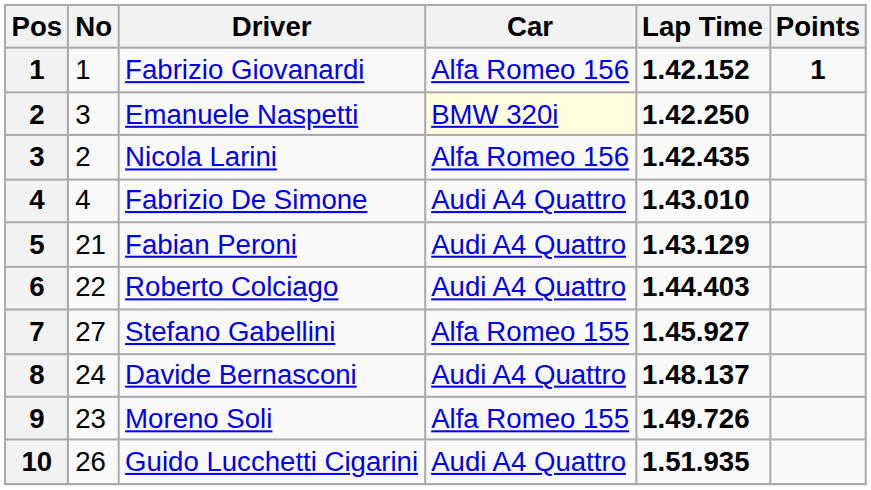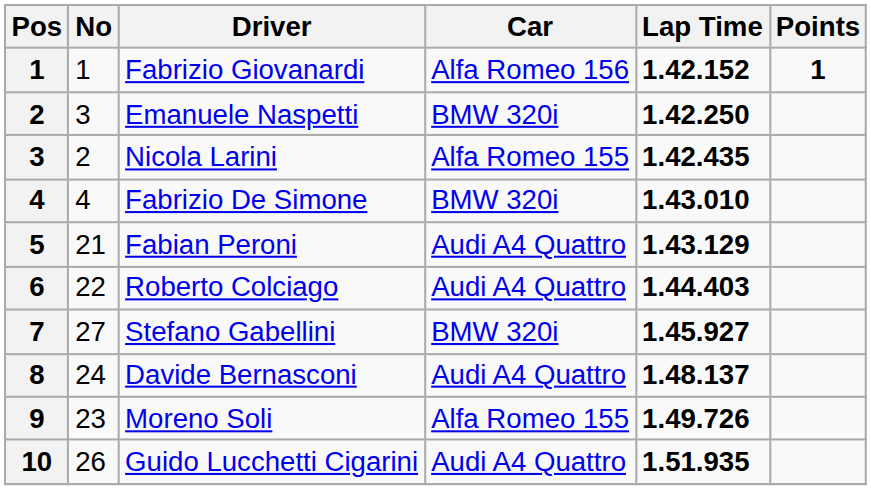 <table class="wikitable" style="font-size: 85%;">
 <tr>
 <th>Pos</th>
 <th>No</th>
 <th>Driver</th>
 <th>Car</th>
 <th>Lap Time</th>
 <th>Points</th>
 </tr>
 <tr>
 <th>1</th>
 <td>1</td>
 <td> <a href='#'>Fabrizio Giovanardi</a></td>
 <td><a href='#'>Alfa Romeo 156</a></td>
 <td><strong>1.42.152</strong></td>
 <td align=center><strong>1</strong></td>
 </tr>
 <tr>
 <th>2</th>
 <td>3</td>
 <td> <a href='#'>Emanuele Naspetti</a></td>
-<td style="background: lightyellow;"><a href='#'>BMW 320i</a></td>
+<td><a href='#'>BMW 320i</a></td>
 <td><strong>1.42.250</strong></td>
 <td></td>
 </tr>
 <tr>
 <th>3</th>
 <td>2</td>
 <td> <a href='#'>Nicola Larini</a></td>
-<td><a href='#'>Alfa Romeo 156</a></td>
+<td><a href='#'>Alfa Romeo 155</a></td>
 <td><strong>1.42.435</strong></td>
 <td></td>
 </tr>
 <tr>
 <th>4</th>
 <td>4</td>
 <td> <a href='#'>Fabrizio De Simone</a></td>
-<td><a href='#'>Audi A4 Quattro</a></td>
+<td><a href='#'>BMW 320i</a></td>
 <td><strong>1.43.010</strong></td>
 <td></td>
 </tr>
 <tr>
 <th>5</th>
 <td>21</td>
 <td> <a href='#'>Fabian Peroni</a></td>
 <td><a href='#'>Audi A4 Quattro</a></td>
 <td><strong>1.43.129</strong></td>
 <td></td>
 </tr>
 <tr>
 <th>6</th>
 <td>22</td>
 <td> <a href='#'>Roberto Colciago</a></td>
 <td><a href='#'>Audi A4 Quattro</a></td>
 <td><strong>1.44.403</strong></td>
 <td></td>
 </tr>
 <tr>
 <th>7</th>
 <td>27</td>
 <td> <a href='#'>Stefano Gabellini</a></td>
-<td><a href='#'>Alfa Romeo 155</a></td>
+<td><a href='#'>BMW 320i</a></td>
 <td><strong>1.45.927</strong></td>
 <td></td>
 </tr>
 <tr>
 <th>8</th>
 <td>24</td>
 <td> <a href='#'>Davide Bernasconi</a></td>
 <td><a href='#'>Audi A4 Quattro</a></td>
 <td><strong>1.48.137</strong></td>
 <td></td>
 </tr>
 <tr>
 <th>9</th>
 <td>23</td>
 <td> <a href='#'>Moreno Soli</a></td>
 <td><a href='#'>Alfa Romeo 155</a></td>
 <td><strong>1.49.726</strong></td>
 <td></td>
 </tr>
 <tr>
 <th>10</th>
 <td>26</td>
 <td> <a href='#'>Guido Lucchetti Cigarini</a></td>
 <td><a href='#'>Audi A4 Quattro</a></td>
 <td><strong>1.51.935</strong></td>
 <td></td>
 </tr>
 <tr>
 </tr>
 </table>
